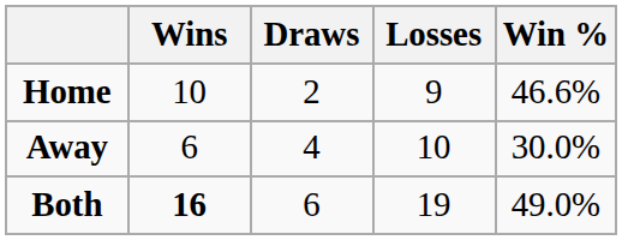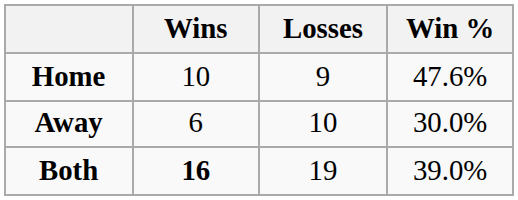 <table class="wikitable floatright" style="font-size: 90%; text-align: center;">
 <tr>
 <th style="width:20%"></th>
 <th style="width:20%">Wins</th>
-<th style="width:20%">Draws</th>
 <th style="width:20%">Losses</th>
 <th style="width:20%">Win %</th>
 </tr>
 <tr>
 <td><strong>Home</strong></td>
 <td>10</td>
-<td>2</td>
 <td>9</td>
-<td>46.6%</td>
+<td>47.6%</td>
 </tr>
 <tr>
 <td><strong>Away</strong></td>
 <td>6</td>
-<td>4</td>
 <td>10</td>
 <td>30.0%</td>
 </tr>
 <tr>
 <td><strong>Both</strong></td>
 <td><strong>16</strong></td>
-<td>6</td>
 <td>19</td>
-<td>49.0%</td>
+<td>39.0%</td>
 </tr>
 </table>
